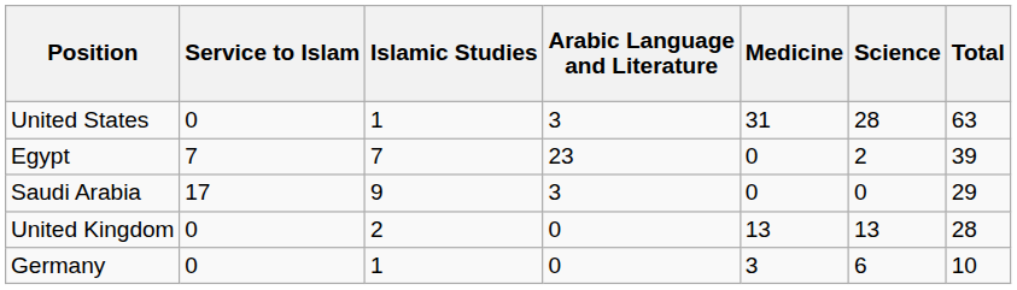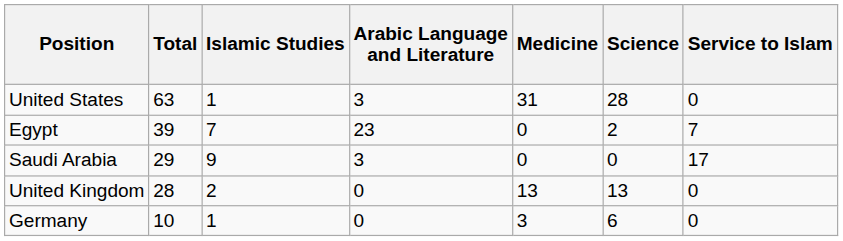 <table class="wikitable">
 <tr>
 <th height=60px>Position</th>
-<th>Service to Islam</th>
+<th>Total</th>
 <th>Islamic Studies</th>
 <th>Arabic Language<br> and Literature</th>
 <th>Medicine</th>
 <th>Science</th>
-<th>Total</th>
+<th>Service to Islam</th>
 </tr>
 <tr>
 <td>United States</td>
-<td>0</td>
+<td>63</td>
 <td>1</td>
 <td>3</td>
 <td>31</td>
 <td>28</td>
-<td>63</td>
+<td>0</td>
 </tr>
 <tr>
 <td>Egypt</td>
-<td>7</td>
+<td>39</td>
 <td>7</td>
 <td>23</td>
 <td>0</td>
 <td>2</td>
-<td>39</td>
+<td>7</td>
 </tr>
 <tr>
 <td>Saudi Arabia</td>
-<td>17</td>
+<td>29</td>
 <td>9</td>
 <td>3</td>
 <td>0</td>
 <td>0</td>
-<td>29</td>
+<td>17</td>
 </tr>
 <tr>
 <td>United Kingdom</td>
-<td>0</td>
+<td>28</td>
 <td>2</td>
 <td>0</td>
 <td>13</td>
 <td>13</td>
-<td>28</td>
+<td>0</td>
 </tr>
 <tr>
 <td>Germany</td>
-<td>0</td>
+<td>10</td>
 <td>1</td>
 <td>0</td>
 <td>3</td>
 <td>6</td>
-<td>10</td>
+<td>0</td>
 </tr>
 </table>
